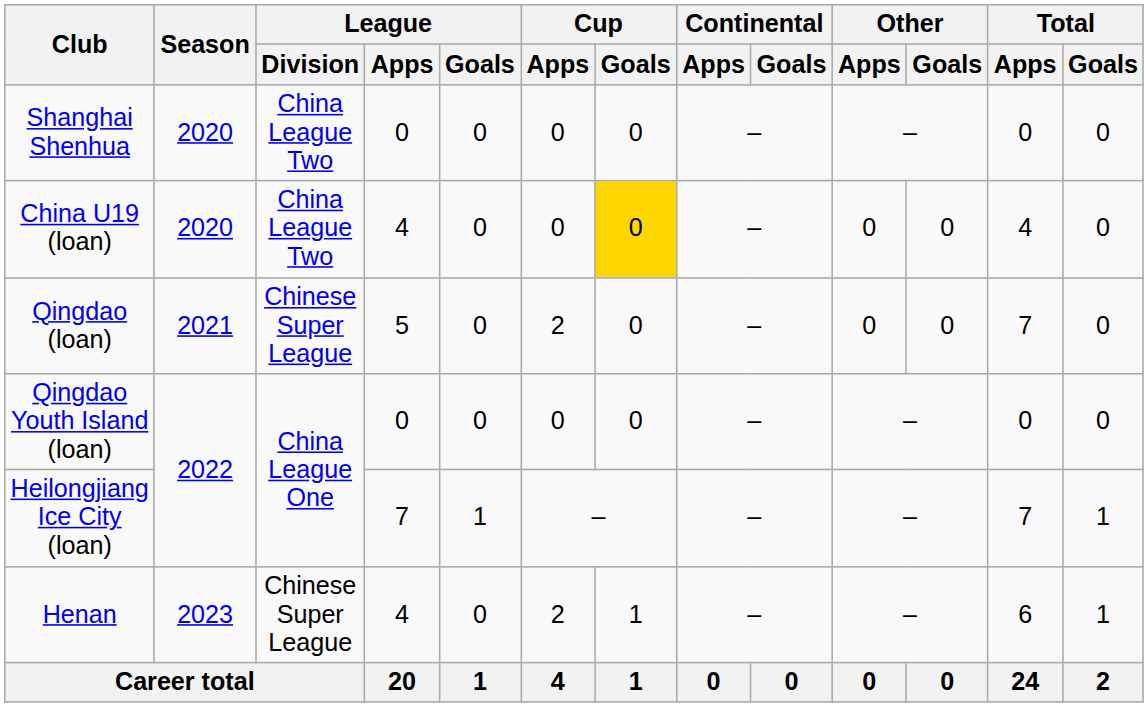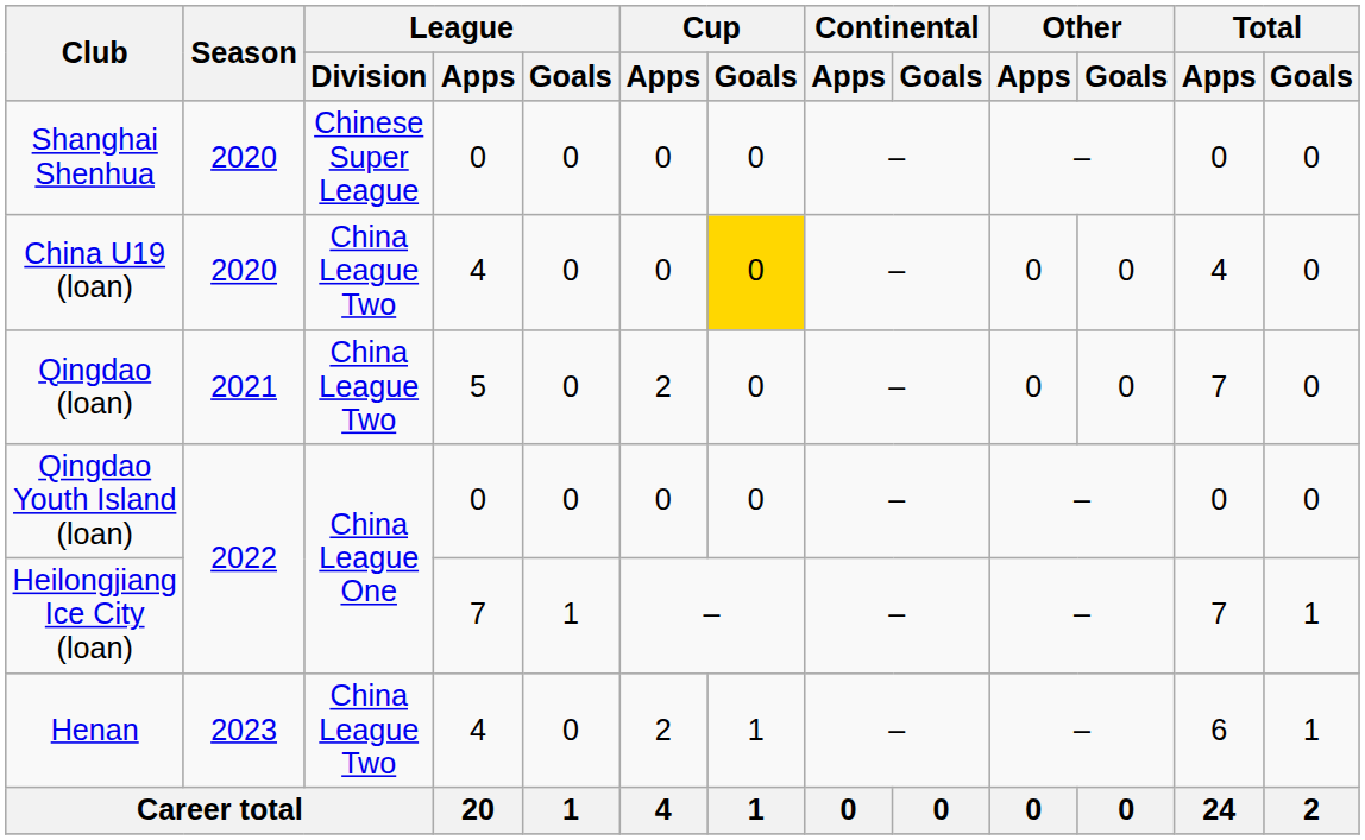 <table class="wikitable" style="text-align: center">
 <tr>
 <th rowspan="2">Club</th>
 <th rowspan="2">Season</th>
 <th colspan="3">League</th>
 <th colspan="2">Cup</th>
 <th colspan="2">Continental</th>
 <th colspan="2">Other</th>
 <th colspan="2">Total</th>
 </tr>
 <tr>
 <th>Division</th>
 <th>Apps</th>
 <th>Goals</th>
 <th>Apps</th>
 <th>Goals</th>
 <th>Apps</th>
 <th>Goals</th>
 <th>Apps</th>
 <th>Goals</th>
 <th>Apps</th>
 <th>Goals</th>
 </tr>
 <tr>
 <td><a href='#'>Shanghai Shenhua</a></td>
 <td><a href='#'>2020</a></td>
-<td><a href='#'>China League Two</a></td>
+<td><a href='#'>Chinese Super League</a></td>
 <td>0</td>
 <td>0</td>
 <td>0</td>
 <td>0</td>
 <td colspan="2">–</td>
 <td colspan="2">–</td>
 <td>0</td>
 <td>0</td>
 </tr>
 <tr>
 <td><a href='#'>China U19</a> (loan)</td>
 <td><a href='#'>2020</a></td>
 <td><a href='#'>China League Two</a></td>
 <td>4</td>
 <td>0</td>
 <td>0</td>
 <td style="background: gold;">0</td>
 <td colspan="2">–</td>
 <td>0</td>
 <td>0</td>
 <td>4</td>
 <td>0</td>
 </tr>
 <tr>
 <td><a href='#'>Qingdao</a> (loan)</td>
 <td><a href='#'>2021</a></td>
-<td><a href='#'>Chinese Super League</a></td>
+<td><a href='#'>China League Two</a></td>
 <td>5</td>
 <td>0</td>
 <td>2</td>
 <td>0</td>
 <td colspan="2">–</td>
 <td>0</td>
 <td>0</td>
 <td>7</td>
 <td>0</td>
 </tr>
 <tr>
 <td><a href='#'>Qingdao Youth Island</a> (loan)</td>
 <td rowspan="2"><a href='#'>2022</a></td>
 <td rowspan="2"><a href='#'>China League One</a></td>
 <td>0</td>
 <td>0</td>
 <td>0</td>
 <td>0</td>
 <td colspan="2">–</td>
 <td colspan="2">–</td>
 <td>0</td>
 <td>0</td>
 </tr>
 <tr>
 <td><a href='#'>Heilongjiang Ice City</a> (loan)</td>
 <td>7</td>
 <td>1</td>
 <td colspan="2">–</td>
 <td colspan="2">–</td>
 <td colspan="2">–</td>
 <td>7</td>
 <td>1</td>
 </tr>
 <tr>
 <td><a href='#'>Henan</a></td>
 <td><a href='#'>2023</a></td>
-<td>Chinese Super League</td>
+<td><a href='#'>China League Two</a></td>
 <td>4</td>
 <td>0</td>
 <td>2</td>
 <td>1</td>
 <td colspan="2">–</td>
 <td colspan="2">–</td>
 <td>6</td>
 <td>1</td>
 </tr>
 <tr>
 <th colspan=3>Career total</th>
 <th>20</th>
 <th>1</th>
 <th>4</th>
 <th>1</th>
 <th>0</th>
 <th>0</th>
 <th>0</th>
 <th>0</th>
 <th>24</th>
 <th>2</th>
 </tr>
 </table>
